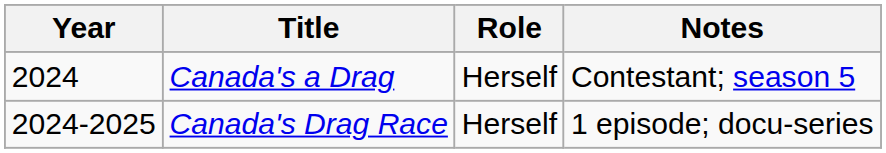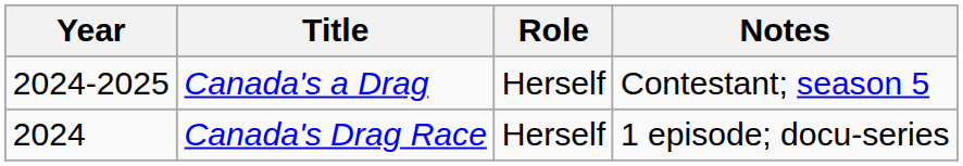 <table class="wikitable">
 <tr>
 <th>Year</th>
 <th>Title</th>
 <th>Role</th>
 <th>Notes</th>
 </tr>
 <tr>
-<td>2024</td>
+<td>2024-2025</td>
 <td><em><a href='#'>Canada's a Drag</a></em></td>
 <td>Herself</td>
 <td>Contestant; <a href='#'>season 5</a></td>
 </tr>
 <tr>
-<td>2024-2025</td>
+<td>2024</td>
 <td><em><a href='#'>Canada's Drag Race</a></em></td>
 <td>Herself</td>
 <td>1 episode; docu-series</td>
 </tr>
 </table>
